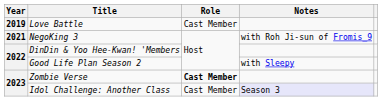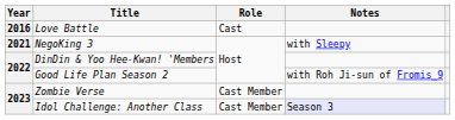 <table class="wikitable sortable plainrowheaders">
 <tr>
 <th scope="col">Year</th>
 <th scope="col">Title</th>
 <th scope="col">Role</th>
 <th scope="col">Notes</th>
 <th scope="col" class="unsortable"></th>
 </tr>
 <tr>
-<th scope="row">2019</th>
+<th scope="row">2016</th>
 <td><em>Love Battle</em></td>
-<td>Cast Member</td>
+<td>Cast</td>
 <td></td>
 <td></td>
 </tr>
 <tr>
 <th scope="row">2021</th>
 <td><em>NegoKing 3</em></td>
 <td rowspan=3>Host</td>
-<td>with Roh Ji-sun of <a href='#'>Fromis_9</a></td>
+<td>with <a href='#'>Sleepy</a></td>
 <td></td>
 </tr>
 <tr>
 <th scope="row" rowspan=2>2022</th>
 <td><em>DinDin & Yoo Hee-Kwan! 'Members</em></td>
 <td></td>
 <td></td>
 </tr>
 <tr>
 <td><em>Good Life Plan Season 2</em></td>
-<td>with <a href='#'>Sleepy</a></td>
+<td>with Roh Ji-sun of <a href='#'>Fromis_9</a></td>
 <td></td>
 </tr>
 <tr>
 <th scope="row" rowspan=2>2023</th>
 <td><em>Zombie Verse</em></td>
-<td><strong>Cast Member</strong></td>
+<td>Cast Member</td>
 <td></td>
 <td></td>
 </tr>
 <tr>
 <td><em>Idol Challenge: Another Class</em></td>
 <td>Cast Member</td>
 <td style="background: lavender;">Season 3</td>
 <td></td>
 </tr>
 </table>
